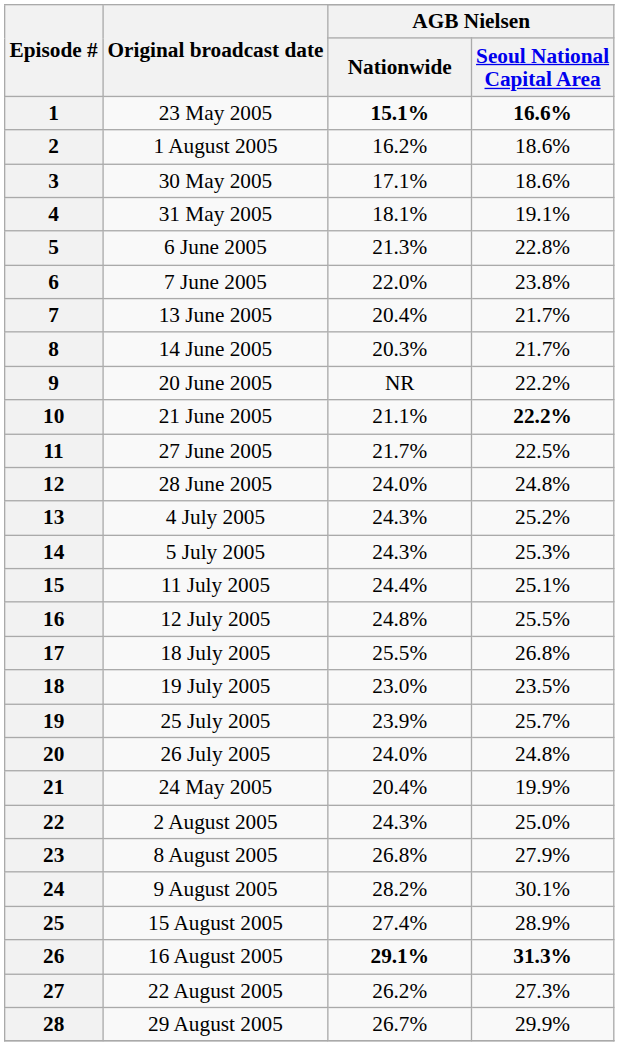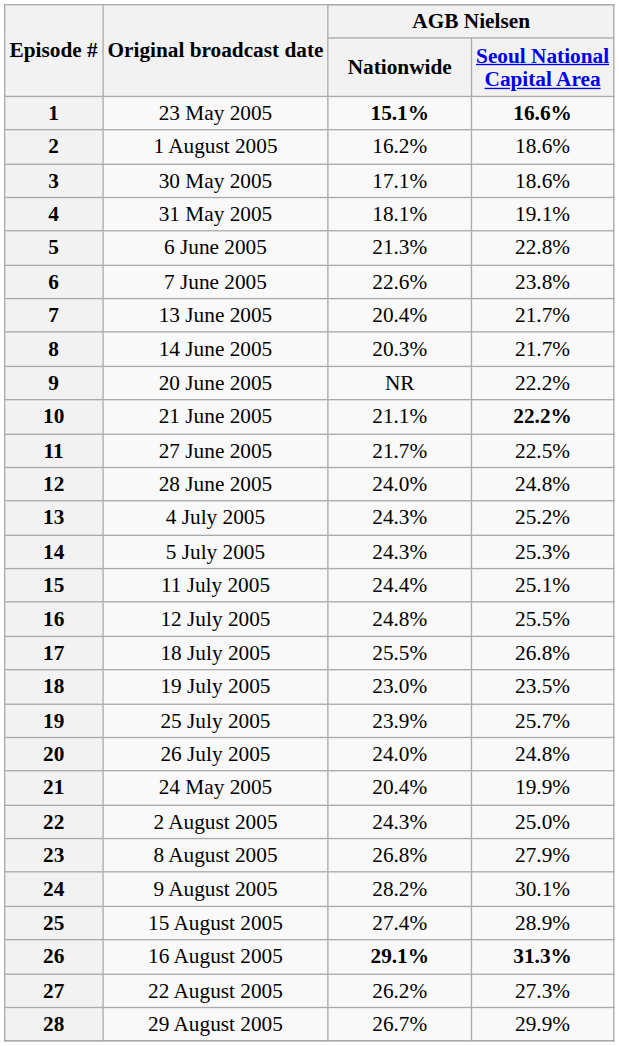 <table class=wikitable style="text-align:center">
 <tr>
 <th rowspan="3">Episode #</th>
 <th rowspan="3">Original broadcast date</th>
 </tr>
 <tr>
 <th colspan="2">AGB Nielsen</th>
 </tr>
 <tr>
 <th width=100>Nationwide</th>
 <th width=100><a href='#'>Seoul National Capital Area</a></th>
 </tr>
 <tr>
 <th>1</th>
 <td>23 May 2005</td>
 <td><span><strong>15.1%</strong></span></td>
 <td><span><strong>16.6%</strong></span></td>
 </tr>
 <tr>
 <th>2</th>
 <td>1 August 2005</td>
 <td>16.2%</td>
 <td>18.6%</td>
 </tr>
 <tr>
 <th>3</th>
 <td>30 May 2005</td>
 <td>17.1%</td>
 <td>18.6%</td>
 </tr>
 <tr>
 <th>4</th>
 <td>31 May 2005</td>
 <td>18.1%</td>
 <td>19.1%</td>
 </tr>
 <tr>
 <th>5</th>
 <td>6 June 2005</td>
 <td>21.3%</td>
 <td>22.8%</td>
 </tr>
 <tr>
 <th>6</th>
 <td>7 June 2005</td>
-<td>22.0%</td>
+<td>22.6%</td>
 <td>23.8%</td>
 </tr>
 <tr>
 <th>7</th>
 <td>13 June 2005</td>
 <td>20.4%</td>
 <td>21.7%</td>
 </tr>
 <tr>
 <th>8</th>
 <td>14 June 2005</td>
 <td>20.3%</td>
 <td>21.7%</td>
 </tr>
 <tr>
 <th>9</th>
 <td>20 June 2005</td>
 <td>NR</td>
 <td>22.2%</td>
 </tr>
 <tr>
 <th>10</th>
 <td>21 June 2005</td>
 <td>21.1%</td>
 <td><strong>22.2%</strong></td>
 </tr>
 <tr>
 <th>11</th>
 <td>27 June 2005</td>
 <td>21.7%</td>
 <td>22.5%</td>
 </tr>
 <tr>
 <th>12</th>
 <td>28 June 2005</td>
 <td>24.0%</td>
 <td>24.8%</td>
 </tr>
 <tr>
 <th>13</th>
 <td>4 July 2005</td>
 <td>24.3%</td>
 <td>25.2%</td>
 </tr>
 <tr>
 <th>14</th>
 <td>5 July 2005</td>
 <td>24.3%</td>
 <td>25.3%</td>
 </tr>
 <tr>
 <th>15</th>
 <td>11 July 2005</td>
 <td>24.4%</td>
 <td>25.1%</td>
 </tr>
 <tr>
 <th>16</th>
 <td>12 July 2005</td>
 <td>24.8%</td>
 <td>25.5%</td>
 </tr>
 <tr>
 <th>17</th>
 <td>18 July 2005</td>
 <td>25.5%</td>
 <td>26.8%</td>
 </tr>
 <tr>
 <th>18</th>
 <td>19 July 2005</td>
 <td>23.0%</td>
 <td>23.5%</td>
 </tr>
 <tr>
 <th>19</th>
 <td>25 July 2005</td>
 <td>23.9%</td>
 <td>25.7%</td>
 </tr>
 <tr>
 <th>20</th>
 <td>26 July 2005</td>
 <td>24.0%</td>
 <td>24.8%</td>
 </tr>
 <tr>
 <th>21</th>
 <td>24 May 2005</td>
 <td>20.4%</td>
 <td>19.9%</td>
 </tr>
 <tr>
 <th>22</th>
 <td>2 August 2005</td>
 <td>24.3%</td>
 <td>25.0%</td>
 </tr>
 <tr>
 <th>23</th>
 <td>8 August 2005</td>
 <td>26.8%</td>
 <td>27.9%</td>
 </tr>
 <tr>
 <th>24</th>
 <td>9 August 2005</td>
 <td>28.2%</td>
 <td>30.1%</td>
 </tr>
 <tr>
 <th>25</th>
 <td>15 August 2005</td>
 <td>27.4%</td>
 <td>28.9%</td>
 </tr>
 <tr>
 <th>26</th>
 <td>16 August 2005</td>
 <td><span><strong>29.1%</strong></span></td>
 <td><span><strong>31.3%</strong></span></td>
 </tr>
 <tr>
 <th>27</th>
 <td>22 August 2005</td>
 <td>26.2%</td>
 <td>27.3%</td>
 </tr>
 <tr>
 <th>28</th>
 <td>29 August 2005</td>
 <td>26.7%</td>
 <td>29.9%</td>
 </tr>
 <tr>
 </tr>
 </table>
